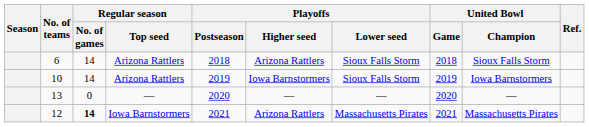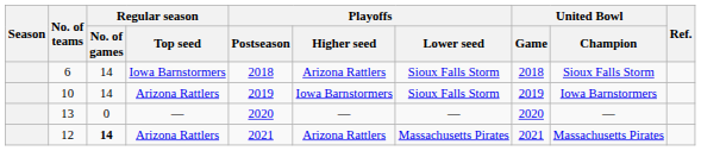 <table class="wikitable plainrowheaders" style="text-align:center; font-size:95%">
 <tr>
 <th rowspan="2">Season</th>
 <th rowspan="2">No. of<br>teams</th>
 <th colspan="2">Regular season</th>
 <th colspan="3">Playoffs</th>
 <th colspan="2">United Bowl</th>
 <th rowspan="2">Ref.</th>
 </tr>
 <tr>
 <th>No. of<br>games</th>
 <th>Top seed</th>
 <th>Postseason</th>
 <th>Higher seed</th>
 <th>Lower seed</th>
 <th>Game</th>
 <th>Champion</th>
 </tr>
 <tr>
 <th></th>
 <td>6</td>
 <td>14</td>
-<td><a href='#'>Arizona Rattlers</a></td>
+<td><a href='#'>Iowa Barnstormers</a></td>
 <td><a href='#'>2018</a></td>
 <td><a href='#'>Arizona Rattlers</a></td>
 <td><a href='#'>Sioux Falls Storm</a></td>
 <td><a href='#'>2018</a></td>
 <td><a href='#'>Sioux Falls Storm</a></td>
 <td></td>
 </tr>
 <tr>
 <th></th>
 <td>10</td>
 <td>14</td>
 <td><a href='#'>Arizona Rattlers</a></td>
 <td><a href='#'>2019</a></td>
 <td><a href='#'>Iowa Barnstormers</a></td>
 <td><a href='#'>Sioux Falls Storm</a></td>
 <td><a href='#'>2019</a></td>
 <td><a href='#'>Iowa Barnstormers</a></td>
 <td></td>
 </tr>
 <tr>
 <th></th>
 <td>13</td>
 <td>0</td>
 <td>—</td>
 <td><a href='#'>2020</a></td>
 <td>—</td>
 <td>—</td>
 <td><a href='#'>2020</a></td>
 <td>—</td>
 <td></td>
 </tr>
 <tr>
 <th></th>
 <td>12</td>
 <td><strong>14</strong></td>
-<td><a href='#'>Iowa Barnstormers</a></td>
+<td><a href='#'>Arizona Rattlers</a></td>
 <td><a href='#'>2021</a></td>
 <td><a href='#'>Arizona Rattlers</a></td>
 <td><a href='#'>Massachusetts Pirates</a></td>
 <td><a href='#'>2021</a></td>
 <td><a href='#'>Massachusetts Pirates</a></td>
 <td></td>
 </tr>
 </table>
